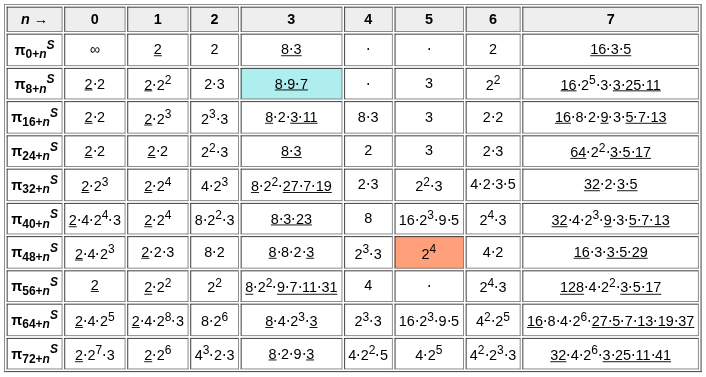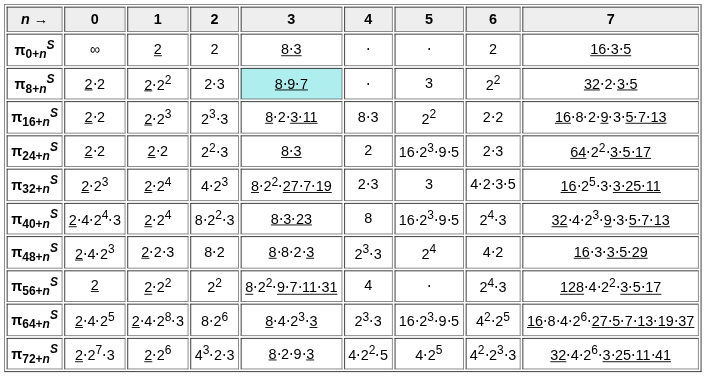 <table class="toccontents" border="1" cellpadding="4" style="text-align: center">
 <tr style="background: #eee">
 <th><em>n</em> →</th>
 <th>0</th>
 <th>1</th>
 <th>2</th>
 <th>3</th>
 <th>4</th>
 <th>5</th>
 <th>6</th>
 <th>7</th>
 </tr>
 <tr>
 <th>π<sub>0+<em>n</em></sub><sup><em>S</em></sup></th>
 <td>∞</td>
 <td><u>2</u></td>
 <td>2</td>
 <td><u>8⋅3</u></td>
 <td>⋅</td>
 <td>⋅</td>
 <td>2</td>
 <td><u>16⋅3⋅5</u></td>
 </tr>
 <tr>
 <th>π<sub>8+<em>n</em></sub><sup><em>S</em></sup></th>
 <td><u>2</u>⋅2</td>
 <td><u>2</u>⋅2<sup>2</sup></td>
 <td>2⋅3</td>
 <td style="background: paleturquoise;"><u>8⋅9⋅7</u></td>
 <td>⋅</td>
 <td>3</td>
 <td>2<sup>2</sup></td>
-<td><u>16</u>⋅2<sup>5</sup>⋅3⋅<u>3⋅25⋅11</u></td>
+<td><u>32</u>⋅2⋅<u>3⋅5</u></td>
 </tr>
 <tr>
 <th>π<sub>16+<em>n</em></sub><sup><em>S</em></sup></th>
 <td><u>2</u>⋅2</td>
 <td><u>2</u>⋅2<sup>3</sup></td>
 <td>2<sup>3</sup>⋅3</td>
 <td><u>8</u>⋅2⋅<u>3⋅11</u></td>
 <td>8⋅3</td>
-<td>3</td>
+<td>2<sup>2</sup></td>
 <td>2⋅2</td>
 <td><u>16</u>⋅8⋅2⋅<u>9</u>⋅3⋅<u>5⋅7⋅13</u></td>
 </tr>
 <tr>
 <th>π<sub>24+<em>n</em></sub><sup><em>S</em></sup></th>
 <td><u>2</u>⋅2</td>
 <td><u>2</u>⋅2</td>
 <td>2<sup>2</sup>⋅3</td>
 <td><u>8⋅3</u></td>
 <td>2</td>
-<td>3</td>
+<td>16⋅2<sup>3</sup>⋅9⋅5</td>
 <td>2⋅3</td>
 <td><u>64</u>⋅2<sup>2</sup>⋅<u>3⋅5⋅17</u></td>
 </tr>
 <tr>
 <th>π<sub>32+<em>n</em></sub><sup><em>S</em></sup></th>
 <td><u>2</u>⋅2<sup>3</sup></td>
 <td><u>2</u>⋅2<sup>4</sup></td>
 <td>4⋅2<sup>3</sup></td>
 <td><u>8</u>⋅2<sup>2</sup>⋅<u>27⋅7⋅19</u></td>
 <td>2⋅3</td>
-<td>2<sup>2</sup>⋅3</td>
+<td>3</td>
 <td>4⋅2⋅3⋅5</td>
-<td><u>32</u>⋅2⋅<u>3⋅5</u></td>
+<td><u>16</u>⋅2<sup>5</sup>⋅3⋅<u>3⋅25⋅11</u></td>
 </tr>
 <tr>
 <th>π<sub>40+<em>n</em></sub><sup><em>S</em></sup></th>
 <td><u>2</u>⋅4⋅2<sup>4</sup>⋅3</td>
 <td><u>2</u>⋅2<sup>4</sup></td>
 <td>8⋅2<sup>2</sup>⋅3</td>
 <td><u>8⋅3⋅23</u></td>
 <td>8</td>
 <td>16⋅2<sup>3</sup>⋅9⋅5</td>
 <td>2<sup>4</sup>⋅3</td>
 <td><u>32</u>⋅4⋅2<sup>3</sup>⋅<u>9</u>⋅3⋅<u>5⋅7⋅13</u></td>
 </tr>
 <tr>
 <th>π<sub>48+<em>n</em></sub><sup><em>S</em></sup></th>
 <td><u>2</u>⋅4⋅2<sup>3</sup></td>
 <td><u>2</u>⋅2⋅3</td>
 <td>8⋅2</td>
 <td><u>8</u>⋅8⋅2⋅<u>3</u></td>
 <td>2<sup>3</sup>⋅3</td>
-<td style="background: lightsalmon;">2<sup>4</sup></td>
+<td>2<sup>4</sup></td>
 <td>4⋅2</td>
 <td><u>16</u>⋅3⋅<u>3⋅5⋅29</u></td>
 </tr>
 <tr>
 <th>π<sub>56+<em>n</em></sub><sup><em>S</em></sup></th>
 <td><u>2</u></td>
 <td><u>2</u>⋅2<sup>2</sup></td>
 <td>2<sup>2</sup></td>
 <td><u>8</u>⋅2<sup>2</sup>⋅<u>9⋅7⋅11⋅31</u></td>
 <td>4</td>
 <td>⋅</td>
 <td>2<sup>4</sup>⋅3</td>
 <td><u>128</u>⋅4⋅2<sup>2</sup>⋅<u>3⋅5⋅17</u></td>
 </tr>
 <tr>
 <th>π<sub>64+<em>n</em></sub><sup><em>S</em></sup></th>
 <td><u>2</u>⋅4⋅2<sup>5</sup></td>
 <td><u>2</u>⋅4⋅2<sup>8</sup>⋅3</td>
 <td>8⋅2<sup>6</sup></td>
 <td><u>8</u>⋅4⋅2<sup>3</sup>⋅<u>3</u></td>
 <td>2<sup>3</sup>⋅3</td>
 <td>16⋅2<sup>3</sup>⋅9⋅5</td>
 <td>4<sup>2</sup>⋅2<sup>5</sup></td>
 <td><u>16</u>⋅8⋅4⋅2<sup>6</sup>⋅<u>27⋅5⋅7⋅13⋅19⋅37</u></td>
 </tr>
 <tr>
 <th>π<sub>72+<em>n</em></sub><sup><em>S</em></sup></th>
 <td><u>2</u>⋅2<sup>7</sup>⋅3</td>
 <td><u>2</u>⋅2<sup>6</sup></td>
 <td>4<sup>3</sup>⋅2⋅3</td>
 <td><u>8</u>⋅2⋅9⋅<u>3</u></td>
 <td>4⋅2<sup>2</sup>⋅5</td>
 <td>4⋅2<sup>5</sup></td>
 <td>4<sup>2</sup>⋅2<sup>3</sup>⋅3</td>
 <td><u>32</u>⋅4⋅2<sup>6</sup>⋅<u>3⋅25⋅11⋅41</u></td>
 </tr>
 </table>
